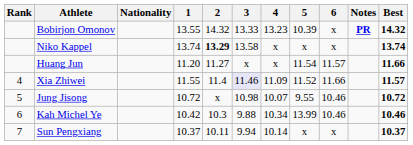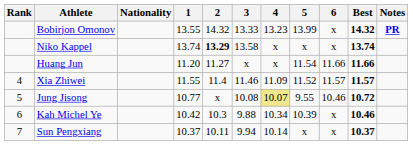 <table class="wikitable sortable" style="text-align:center">
 <tr>
 <th>Rank</th>
 <th>Athlete</th>
 <th>Nationality</th>
 <th>1</th>
 <th>2</th>
 <th>3</th>
 <th>4</th>
 <th>5</th>
 <th>6</th>
+<th>Best</th>
 <th>Notes</th>
-<th>Best</th>
 </tr>
 <tr>
 <td></td>
 <td align=left><a href='#'>Bobirjon Omonov</a></td>
 <td align=left></td>
 <td>13.55</td>
 <td>14.32</td>
 <td>13.33</td>
 <td>13.23</td>
-<td>10.39</td>
+<td>13.99</td>
 <td>x</td>
+<td><strong>14.32</strong></td>
 <td><strong><a href='#'>PR</a></strong></td>
-<td><strong>14.32</strong></td>
 </tr>
 <tr>
 <td></td>
 <td align=left><a href='#'>Niko Kappel</a></td>
 <td align=left></td>
 <td>13.74</td>
 <td><strong>13.29</strong></td>
 <td>13.58</td>
 <td>x</td>
 <td>x</td>
 <td>x</td>
+<td><strong>13.74</strong></td>
 <td></td>
-<td><strong>13.74</strong></td>
 </tr>
 <tr>
 <td></td>
 <td align=left><a href='#'>Huang Jun</a></td>
 <td align="left"></td>
 <td>11.20</td>
 <td>11.27</td>
 <td>x</td>
 <td>x</td>
 <td>11.54</td>
-<td>11.57</td>
+<td>11.66</td>
+<td><strong>11.66</strong></td>
 <td></td>
-<td><strong>11.66</strong></td>
 </tr>
 <tr>
 <td>4</td>
 <td align=left><a href='#'>Xia Zhiwei</a></td>
 <td align="left"></td>
 <td>11.55</td>
 <td>11.4</td>
-<td style="background: lavender;">11.46</td>
+<td>11.46</td>
 <td>11.09</td>
 <td>11.52</td>
-<td>11.66</td>
+<td>11.57</td>
+<td><strong>11.57</strong></td>
 <td></td>
-<td><strong>11.57</strong></td>
 </tr>
 <tr>
 <td>5</td>
 <td align=left><a href='#'>Jung Jisong</a></td>
 <td align="left"></td>
-<td>10.72</td>
+<td>10.77</td>
 <td>x</td>
-<td>10.98</td>
-<td>10.07</td>
+<td>10.08</td>
+<td style="background: khaki;">10.07</td>
 <td>9.55</td>
 <td>10.46</td>
+<td><strong>10.72</strong></td>
 <td></td>
-<td><strong>10.72</strong></td>
 </tr>
 <tr>
 <td>6</td>
 <td align=left><a href='#'>Kah Michel Ye</a></td>
 <td align=left></td>
 <td>10.42</td>
 <td>10.3</td>
 <td>9.88</td>
 <td>10.34</td>
-<td>13.99</td>
-<td>10.46</td>
+<td>10.39</td>
+<td>x</td>
+<td><strong>10.46</strong></td>
 <td></td>
-<td><strong>10.46</strong></td>
 </tr>
 <tr>
 <td>7</td>
 <td align=left><a href='#'>Sun Pengxiang</a></td>
 <td align="left"></td>
 <td>10.37</td>
 <td>10.11</td>
 <td>9.94</td>
 <td>10.14</td>
 <td>x</td>
 <td>x</td>
+<td><strong>10.37</strong></td>
 <td></td>
-<td><strong>10.37</strong></td>
 </tr>
 </table>
